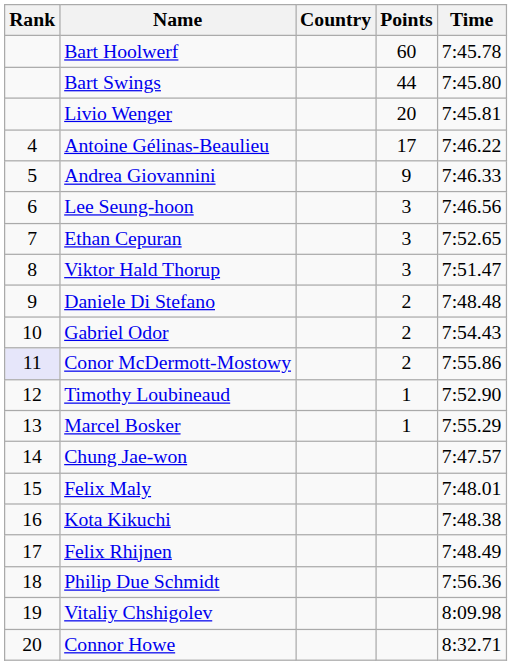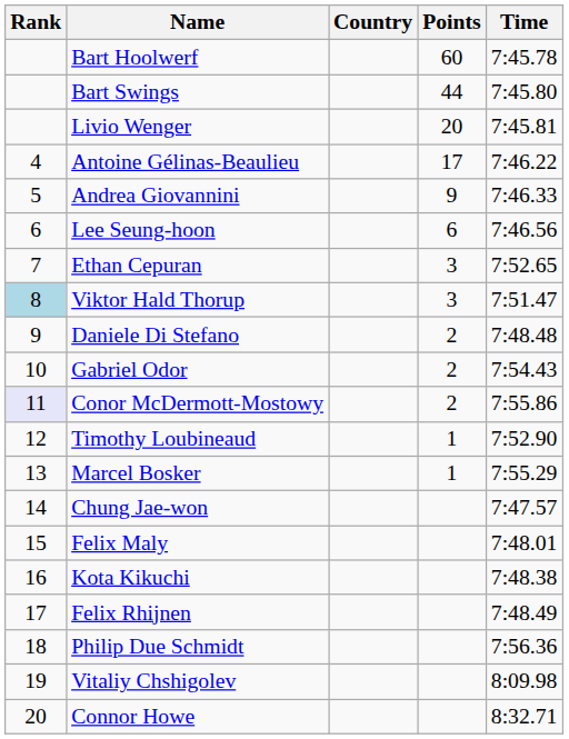 <table class="wikitable sortable" style="text-align:center">
 <tr>
 <th>Rank</th>
 <th>Name</th>
 <th>Country</th>
 <th>Points</th>
 <th>Time</th>
 </tr>
 <tr>
 <td></td>
 <td align=left><a href='#'>Bart Hoolwerf</a></td>
 <td align=left></td>
 <td>60</td>
 <td>7:45.78</td>
 </tr>
 <tr>
 <td></td>
 <td align=left><a href='#'>Bart Swings</a></td>
 <td align=left></td>
 <td>44</td>
 <td>7:45.80</td>
 </tr>
 <tr>
 <td></td>
 <td align=left><a href='#'>Livio Wenger</a></td>
 <td align=left></td>
 <td>20</td>
 <td>7:45.81</td>
 </tr>
 <tr>
 <td>4</td>
 <td align=left><a href='#'>Antoine Gélinas-Beaulieu</a></td>
 <td align=left></td>
 <td>17</td>
 <td>7:46.22</td>
 </tr>
 <tr>
 <td>5</td>
 <td align=left><a href='#'>Andrea Giovannini</a></td>
 <td align=left></td>
 <td>9</td>
 <td>7:46.33</td>
 </tr>
 <tr>
 <td>6</td>
 <td align=left><a href='#'>Lee Seung-hoon</a></td>
 <td align=left></td>
-<td>3</td>
+<td>6</td>
 <td>7:46.56</td>
 </tr>
 <tr>
 <td>7</td>
 <td align=left><a href='#'>Ethan Cepuran</a></td>
 <td align=left></td>
 <td>3</td>
 <td>7:52.65</td>
 </tr>
 <tr>
-<td>8</td>
+<td style="background: lightblue;">8</td>
 <td align=left><a href='#'>Viktor Hald Thorup</a></td>
 <td align=left></td>
 <td>3</td>
 <td>7:51.47</td>
 </tr>
 <tr>
 <td>9</td>
 <td align=left><a href='#'>Daniele Di Stefano</a></td>
 <td align=left></td>
 <td>2</td>
 <td>7:48.48</td>
 </tr>
 <tr>
 <td>10</td>
 <td align=left><a href='#'>Gabriel Odor</a></td>
 <td align=left></td>
 <td>2</td>
 <td>7:54.43</td>
 </tr>
 <tr>
 <td style="background: lavender;">11</td>
 <td align=left><a href='#'>Conor McDermott-Mostowy</a></td>
 <td align=left></td>
 <td>2</td>
 <td>7:55.86</td>
 </tr>
 <tr>
 <td>12</td>
 <td align=left><a href='#'>Timothy Loubineaud</a></td>
 <td align=left></td>
 <td>1</td>
 <td>7:52.90</td>
 </tr>
 <tr>
 <td>13</td>
 <td align=left><a href='#'>Marcel Bosker</a></td>
 <td align=left></td>
 <td>1</td>
 <td>7:55.29</td>
 </tr>
 <tr>
 <td>14</td>
 <td align=left><a href='#'>Chung Jae-won</a></td>
 <td align=left></td>
 <td></td>
 <td>7:47.57</td>
 </tr>
 <tr>
 <td>15</td>
 <td align=left><a href='#'>Felix Maly</a></td>
 <td align=left></td>
 <td></td>
 <td>7:48.01</td>
 </tr>
 <tr>
 <td>16</td>
 <td align=left><a href='#'>Kota Kikuchi</a></td>
 <td align=left></td>
 <td></td>
 <td>7:48.38</td>
 </tr>
 <tr>
 <td>17</td>
 <td align=left><a href='#'>Felix Rhijnen</a></td>
 <td align=left></td>
 <td></td>
 <td>7:48.49</td>
 </tr>
 <tr>
 <td>18</td>
 <td align=left><a href='#'>Philip Due Schmidt</a></td>
 <td align=left></td>
 <td></td>
 <td>7:56.36</td>
 </tr>
 <tr>
 <td>19</td>
 <td align=left><a href='#'>Vitaliy Chshigolev</a></td>
 <td align=left></td>
 <td></td>
 <td>8:09.98</td>
 </tr>
 <tr>
 <td>20</td>
 <td align=left><a href='#'>Connor Howe</a></td>
 <td align=left></td>
 <td></td>
 <td>8:32.71</td>
 </tr>
 </table>
